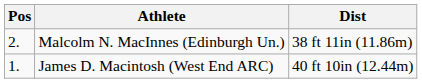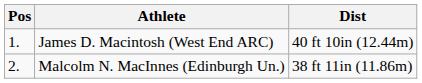 <table class="wikitable">
 <tr>
 <th>Pos</th>
 <th>Athlete</th>
 <th>Dist</th>
 </tr>
 <tr>
+<td>1.</td>
+<td>James D. Macintosh (West End ARC)</td>
+<td>40 ft 10in (12.44m)</td>
+</tr>
+<tr>
 <td>2.</td>
 <td>Malcolm N. MacInnes (Edinburgh Un.)</td>
 <td>38 ft 11in (11.86m)</td>
 </tr>
-<tr>
-<td>1.</td>
-<td>James D. Macintosh (West End ARC)</td>
-<td>40 ft 10in (12.44m)</td>
-</tr>
 </table>
